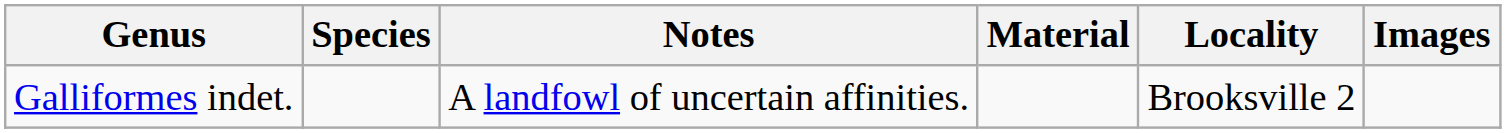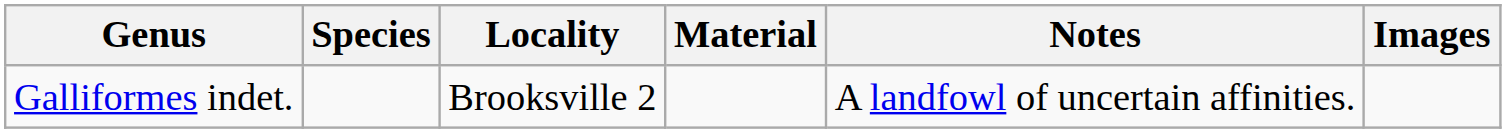 <table class="wikitable" align="center">
 <tr>
 <th>Genus</th>
 <th>Species</th>
+<th>Locality</th>
+<th><strong>Material</strong></th>
 <th>Notes</th>
-<th><strong>Material</strong></th>
-<th>Locality</th>
 <th>Images</th>
 </tr>
 <tr>
 <td><a href='#'>Galliformes</a> indet.</td>
 <td></td>
+<td>Brooksville 2</td>
+<td></td>
 <td>A <a href='#'>landfowl</a> of uncertain affinities.</td>
-<td></td>
-<td>Brooksville 2</td>
 <td></td>
 </tr>
 </table>
